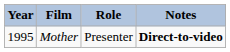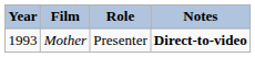 <table class="wikitable" style="font-size:95%;">
 <tr>
 <th style="background:#B0C4DE;">Year</th>
 <th style="background:#B0C4DE;">Film</th>
 <th style="background:#B0C4DE;">Role</th>
 <th style="background:#B0C4DE;">Notes</th>
 </tr>
 <tr>
-<td>1995</td>
+<td>1993</td>
 <td><em>Mother</em></td>
 <td>Presenter</td>
 <td><strong>Direct-to-video</strong></td>
 </tr>
 </table>
